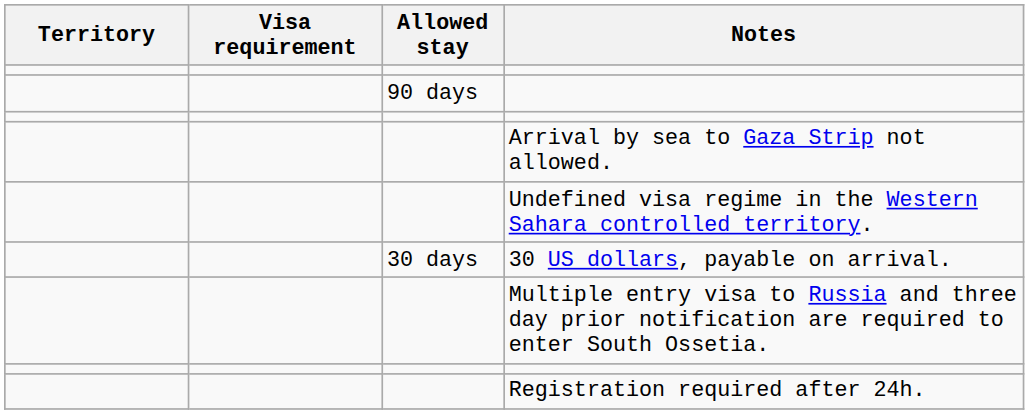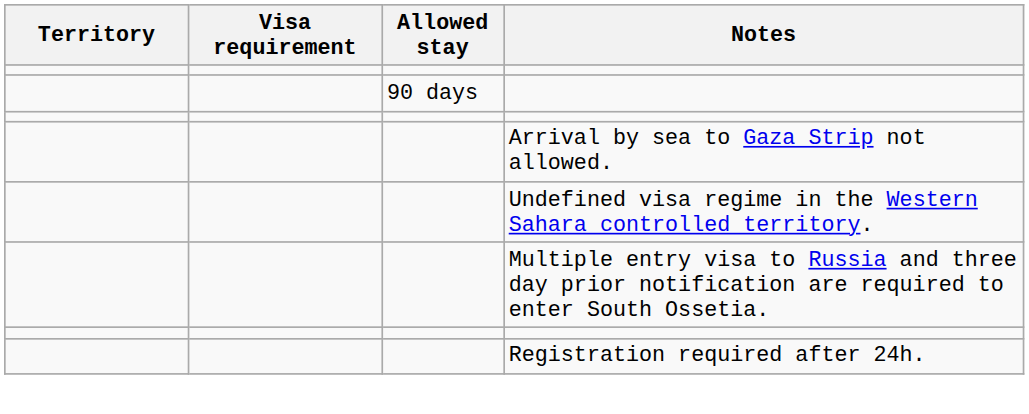 <table class="wikitable" style="text-align: left; table-layout: fixed;">
 <tr>
 <th style="width:18%;">Territory</th>
 <th style="width:19%;">Visa requirement</th>
 <th>Allowed stay</th>
 <th>Notes</th>
 </tr>
 <tr>
 <td></td>
 <td></td>
 <td></td>
 <td></td>
 </tr>
 <tr>
 <td></td>
 <td></td>
 <td>90 days</td>
 <td></td>
 </tr>
 <tr>
 <td></td>
 <td></td>
 <td></td>
 <td></td>
 </tr>
 <tr>
 <td></td>
 <td></td>
 <td></td>
 <td>Arrival by sea to <a href='#'>Gaza Strip</a> not allowed.</td>
 </tr>
 <tr>
 <td></td>
 <td></td>
 <td></td>
 <td>Undefined visa regime in the <a href='#'>Western Sahara controlled territory</a>.</td>
 </tr>
 <tr>
 <td></td>
 <td></td>
-<td>30 days</td>
-<td>30 <a href='#'>US dollars</a>, payable on arrival.</td>
-</tr>
-<tr>
-<td></td>
-<td></td>
 <td></td>
 <td>Multiple entry visa to <a href='#'>Russia</a> and three day prior notification are required to enter South Ossetia.</td>
 </tr>
 <tr>
 <td></td>
 <td></td>
 <td></td>
 <td></td>
 </tr>
 <tr>
 <td></td>
 <td></td>
 <td></td>
 <td>Registration required after 24h.</td>
 </tr>
 </table>
